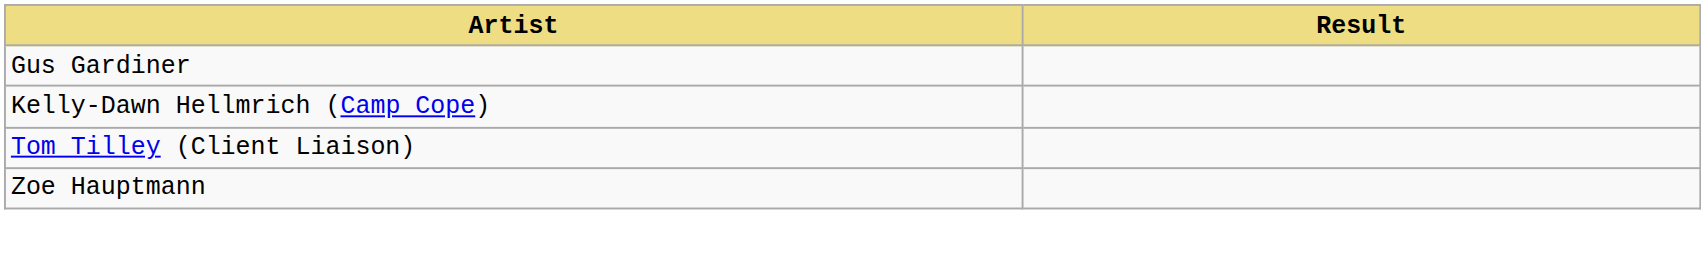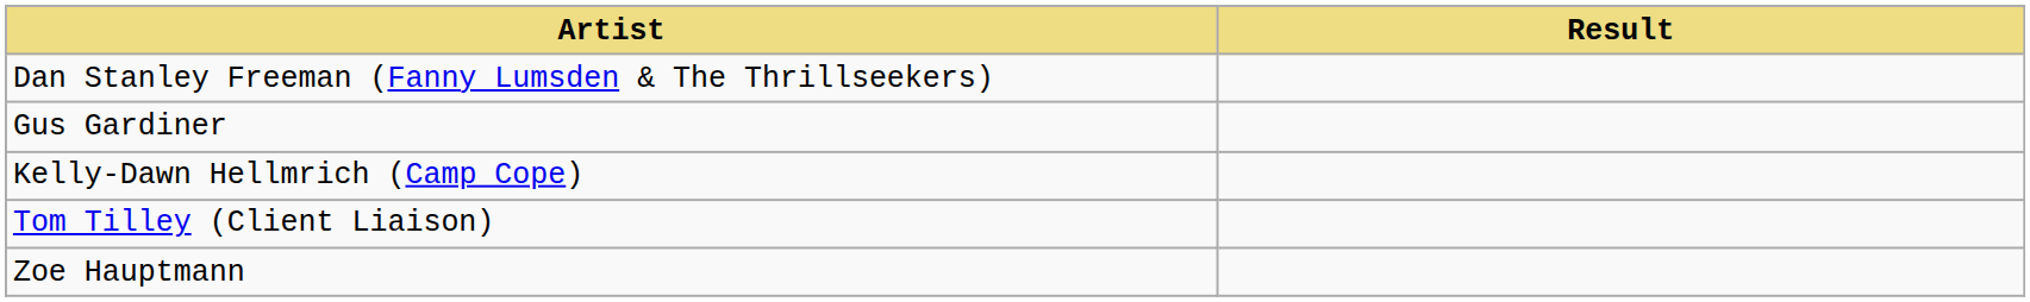 <table class="wikitable" width=100%>
 <tr>
 <th style="width:15%;background:#EEDD82;">Artist</th>
 <th style="width:10%;background:#EEDD82;">Result</th>
+</tr>
+<tr>
+<td>Dan Stanley Freeman (<a href='#'>Fanny Lumsden</a> & The Thrillseekers)</td>
+<td></td>
 </tr>
 <tr>
 <td>Gus Gardiner</td>
 <td></td>
 </tr>
 <tr>
 <td>Kelly-Dawn Hellmrich (<a href='#'>Camp Cope</a>)</td>
 <td></td>
 </tr>
 <tr>
 <td><a href='#'>Tom Tilley</a> (Client Liaison)</td>
 <td></td>
 </tr>
 <tr>
 <td>Zoe Hauptmann</td>
 <td></td>
 </tr>
 </table>
